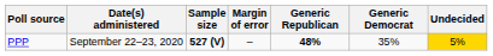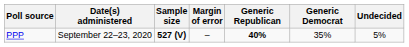 <table class="wikitable" style="font-size:90%;text-align:center;">
 <tr>
 <th>Poll source</th>
 <th>Date(s)<br>administered</th>
 <th>Sample<br>size</th>
 <th>Margin<br>of error</th>
 <th style="width:100px;">Generic<br>Republican</th>
 <th style="width:100px;">Generic<br>Democrat</th>
 <th>Undecided</th>
 </tr>
 <tr>
 <td style="text-align:left;"><a href='#'>PPP</a></td>
 <td>September 22–23, 2020</td>
 <td><strong>527 (V)</strong></td>
 <td>–</td>
-<td><strong>48%</strong></td>
+<td><strong>40%</strong></td>
 <td>35%</td>
-<td style="background: gold;">5%</td>
+<td>5%</td>
 </tr>
 </table>
